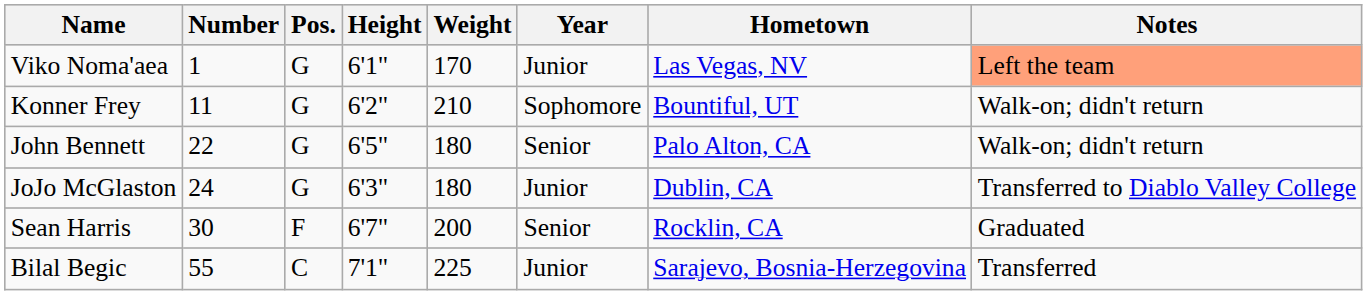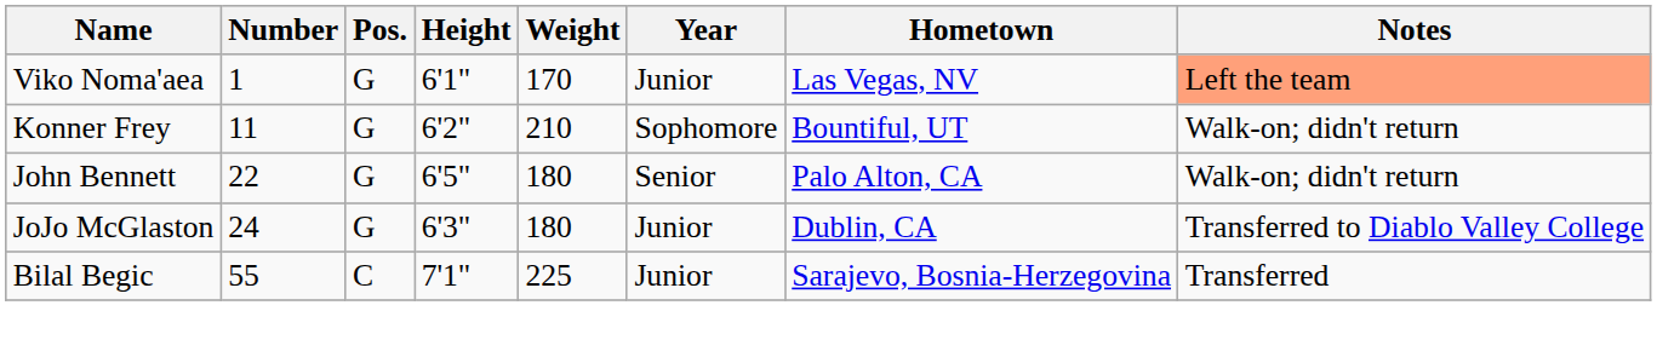 <table class="wikitable sortable" border="1">
 <tr>
 <th>Name</th>
 <th>Number</th>
 <th>Pos.</th>
 <th>Height</th>
 <th>Weight</th>
 <th>Year</th>
 <th>Hometown</th>
 <th class="unsortable">Notes</th>
 </tr>
 <tr>
 <td>Viko Noma'aea</td>
 <td>1</td>
 <td>G</td>
 <td>6'1"</td>
 <td>170</td>
 <td>Junior</td>
 <td><a href='#'>Las Vegas, NV</a></td>
 <td style="background: lightsalmon;">Left the team</td>
 </tr>
 <tr>
 <td>Konner Frey</td>
 <td>11</td>
 <td>G</td>
 <td>6'2"</td>
 <td>210</td>
 <td>Sophomore</td>
 <td><a href='#'>Bountiful, UT</a></td>
 <td>Walk-on; didn't return</td>
 </tr>
 <tr>
 <td>John Bennett</td>
 <td>22</td>
 <td>G</td>
 <td>6'5"</td>
 <td>180</td>
 <td>Senior</td>
 <td><a href='#'>Palo Alton, CA</a></td>
 <td>Walk-on; didn't return</td>
 </tr>
 <tr>
 <td>JoJo McGlaston</td>
 <td>24</td>
 <td>G</td>
 <td>6'3"</td>
 <td>180</td>
 <td>Junior</td>
 <td><a href='#'>Dublin, CA</a></td>
 <td>Transferred to <a href='#'>Diablo Valley College</a></td>
 </tr>
 <tr>
-<td>Sean Harris</td>
-<td>30</td>
-<td>F</td>
-<td>6'7"</td>
-<td>200</td>
-<td>Senior</td>
-<td><a href='#'>Rocklin, CA</a></td>
-<td>Graduated</td>
-</tr>
-<tr>
 <td>Bilal Begic</td>
 <td>55</td>
 <td>C</td>
 <td>7'1"</td>
 <td>225</td>
 <td>Junior</td>
 <td><a href='#'>Sarajevo, Bosnia-Herzegovina</a></td>
 <td>Transferred</td>
 </tr>
 </table>
